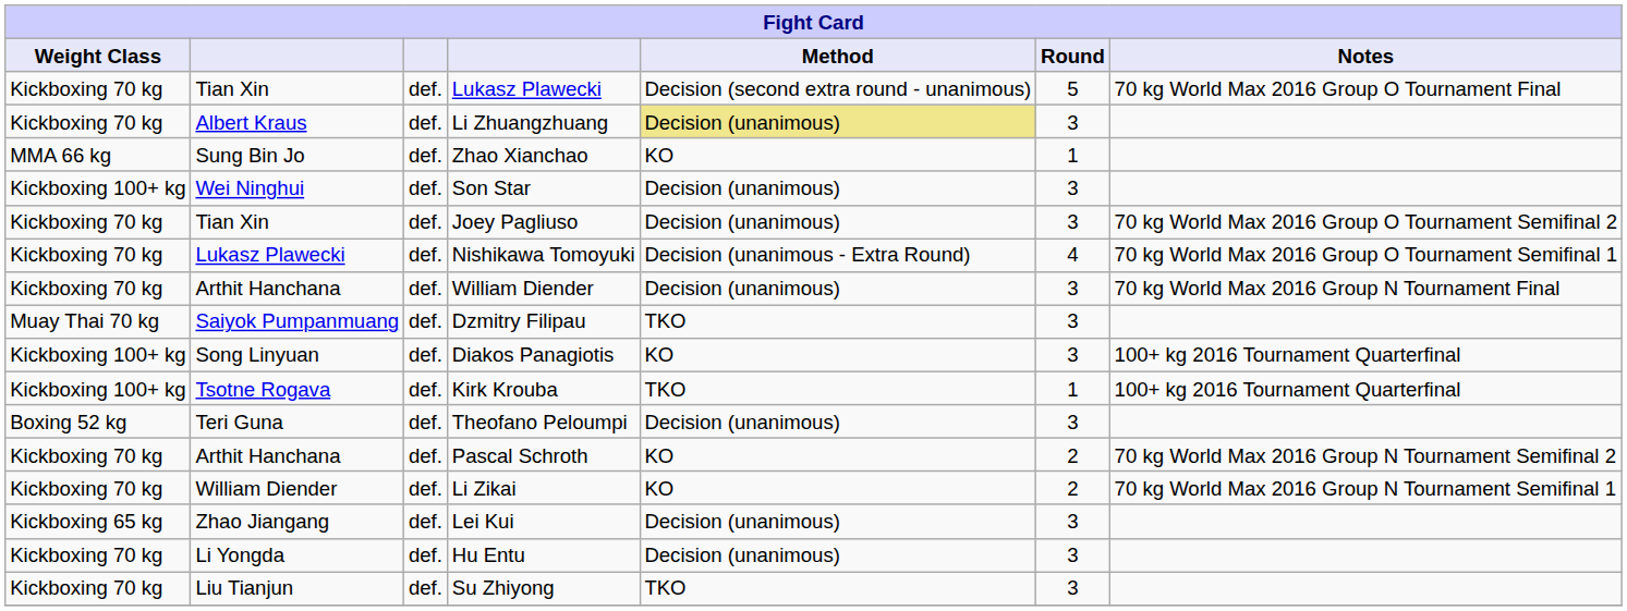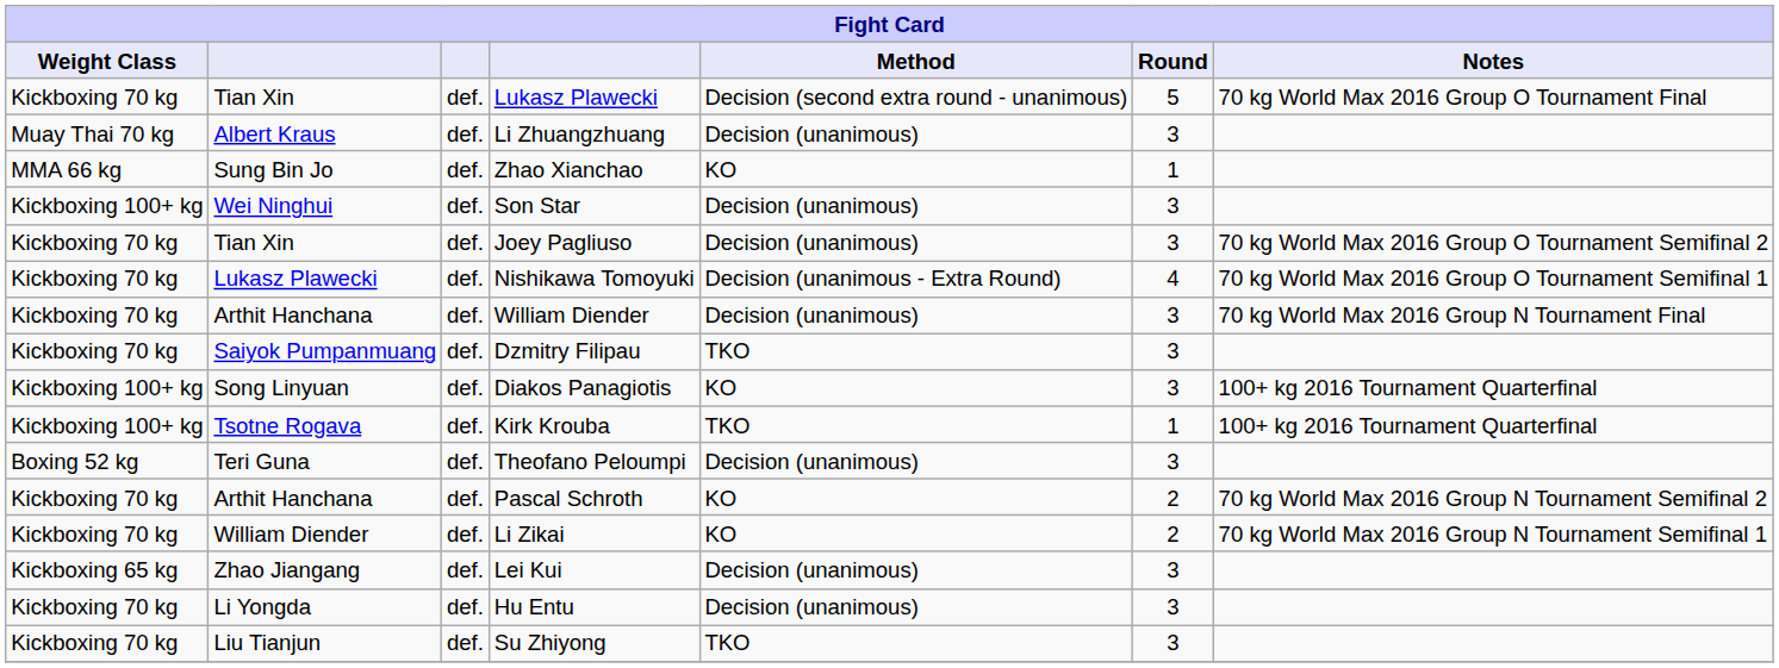 <table class="wikitable" style="font-size: 80%;">
 <tr>
 <th colspan="8" style="background-color: #ccf; color: #000080; text-align: center;"><strong>Fight Card</strong></th>
 </tr>
 <tr>
 <th colspan="1" style="background-color: #E6E8FA; color: #000000; text-align: center;">Weight Class</th>
 <th colspan="1" style="background-color: #E6E8FA; color: #000000; text-align: center;"></th>
 <th colspan="1" style="background-color: #E6E8FA; color: #000000; text-align: center;"></th>
 <th colspan="1" style="background-color: #E6E8FA; color: #000000; text-align: center;"></th>
 <th colspan="1" style="background-color: #E6E8FA; color: #000000; text-align: center;">Method</th>
 <th colspan="1" style="background-color: #E6E8FA; color: #000000; text-align: center;">Round</th>
 <th colspan="1" style="background-color: #E6E8FA; color: #000000; text-align: center;">Notes</th>
 </tr>
 <tr>
 <td>Kickboxing 70 kg</td>
 <td> Tian Xin</td>
 <td align=center>def.</td>
 <td> <a href='#'>Lukasz Plawecki</a></td>
 <td>Decision (second extra round - unanimous)</td>
 <td align=center>5</td>
 <td>70 kg World Max 2016 Group O Tournament Final</td>
 </tr>
 <tr>
-<td>Kickboxing 70 kg</td>
+<td>Muay Thai 70 kg</td>
 <td> <a href='#'>Albert Kraus</a></td>
 <td align=center>def.</td>
 <td>Li Zhuangzhuang</td>
-<td style="background: khaki;">Decision (unanimous)</td>
+<td>Decision (unanimous)</td>
 <td align=center>3</td>
 <td></td>
 </tr>
 <tr>
 <td>MMA 66 kg</td>
 <td> Sung Bin Jo</td>
 <td align=center>def.</td>
 <td> Zhao Xianchao</td>
 <td>KO</td>
 <td align=center>1</td>
 <td></td>
 </tr>
 <tr>
 <td>Kickboxing 100+ kg</td>
 <td> <a href='#'>Wei Ninghui</a></td>
 <td align=center>def.</td>
 <td> Son Star</td>
 <td>Decision (unanimous)</td>
 <td align=center>3</td>
 <td></td>
 </tr>
 <tr>
 <td>Kickboxing 70 kg</td>
 <td> Tian Xin</td>
 <td align=center>def.</td>
 <td> Joey Pagliuso</td>
 <td>Decision (unanimous)</td>
 <td align=center>3</td>
 <td>70 kg World Max 2016 Group O Tournament Semifinal 2</td>
 </tr>
 <tr>
 <td>Kickboxing 70 kg</td>
 <td> <a href='#'>Lukasz Plawecki</a></td>
 <td align=center>def.</td>
 <td> Nishikawa Tomoyuki</td>
 <td>Decision (unanimous - Extra Round)</td>
 <td align=center>4</td>
 <td>70 kg World Max 2016 Group O Tournament Semifinal 1</td>
 </tr>
 <tr>
 <td>Kickboxing 70 kg</td>
 <td> Arthit Hanchana</td>
 <td align=center>def.</td>
 <td> William Diender</td>
 <td>Decision (unanimous)</td>
 <td align=center>3</td>
 <td>70 kg World Max 2016 Group N Tournament Final</td>
 </tr>
 <tr>
-<td>Muay Thai 70 kg</td>
+<td>Kickboxing 70 kg</td>
 <td> <a href='#'>Saiyok Pumpanmuang</a></td>
 <td align=center>def.</td>
 <td> Dzmitry Filipau</td>
 <td>TKO</td>
 <td align=center>3</td>
 <td></td>
 </tr>
 <tr>
 <td>Kickboxing 100+ kg</td>
 <td> Song Linyuan</td>
 <td align=center>def.</td>
 <td> Diakos Panagiotis</td>
 <td>KO</td>
 <td align=center>3</td>
 <td>100+ kg 2016 Tournament Quarterfinal</td>
 </tr>
 <tr>
 <td>Kickboxing 100+ kg</td>
 <td> <a href='#'>Tsotne Rogava</a></td>
 <td align=center>def.</td>
 <td> Kirk Krouba</td>
 <td>TKO</td>
 <td align=center>1</td>
 <td>100+ kg 2016 Tournament Quarterfinal</td>
 </tr>
 <tr>
 <td>Boxing 52 kg</td>
 <td> Teri Guna</td>
 <td align=center>def.</td>
 <td> Theofano Peloumpi</td>
 <td>Decision (unanimous)</td>
 <td align=center>3</td>
 <td></td>
 </tr>
 <tr>
 <td>Kickboxing 70 kg</td>
 <td> Arthit Hanchana</td>
 <td align=center>def.</td>
 <td> Pascal Schroth</td>
 <td>KO</td>
 <td align=center>2</td>
 <td>70 kg World Max 2016 Group N Tournament Semifinal 2</td>
 </tr>
 <tr>
 <td>Kickboxing 70 kg</td>
 <td> William Diender</td>
 <td align=center>def.</td>
 <td> Li Zikai</td>
 <td>KO</td>
 <td align=center>2</td>
 <td>70 kg World Max 2016 Group N Tournament Semifinal 1</td>
 </tr>
 <tr>
 <td>Kickboxing 65 kg</td>
 <td> Zhao Jiangang</td>
 <td align=center>def.</td>
 <td> Lei Kui</td>
 <td>Decision (unanimous)</td>
 <td align=center>3</td>
 <td></td>
 </tr>
 <tr>
 <td>Kickboxing 70 kg</td>
 <td> Li Yongda</td>
 <td align=center>def.</td>
 <td> Hu Entu</td>
 <td>Decision (unanimous)</td>
 <td align=center>3</td>
 <td></td>
 </tr>
 <tr>
 <td>Kickboxing 70 kg</td>
 <td> Liu Tianjun</td>
 <td align=center>def.</td>
 <td> Su Zhiyong</td>
 <td>TKO</td>
 <td align=center>3</td>
 <td></td>
 </tr>
 <tr>
 </tr>
 </table>
